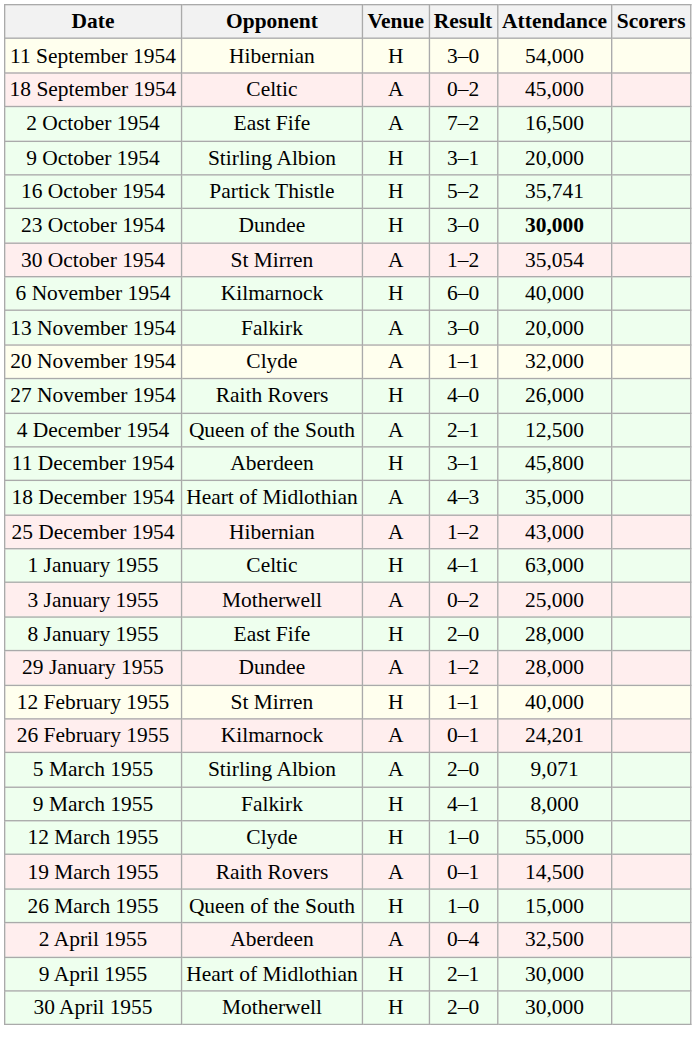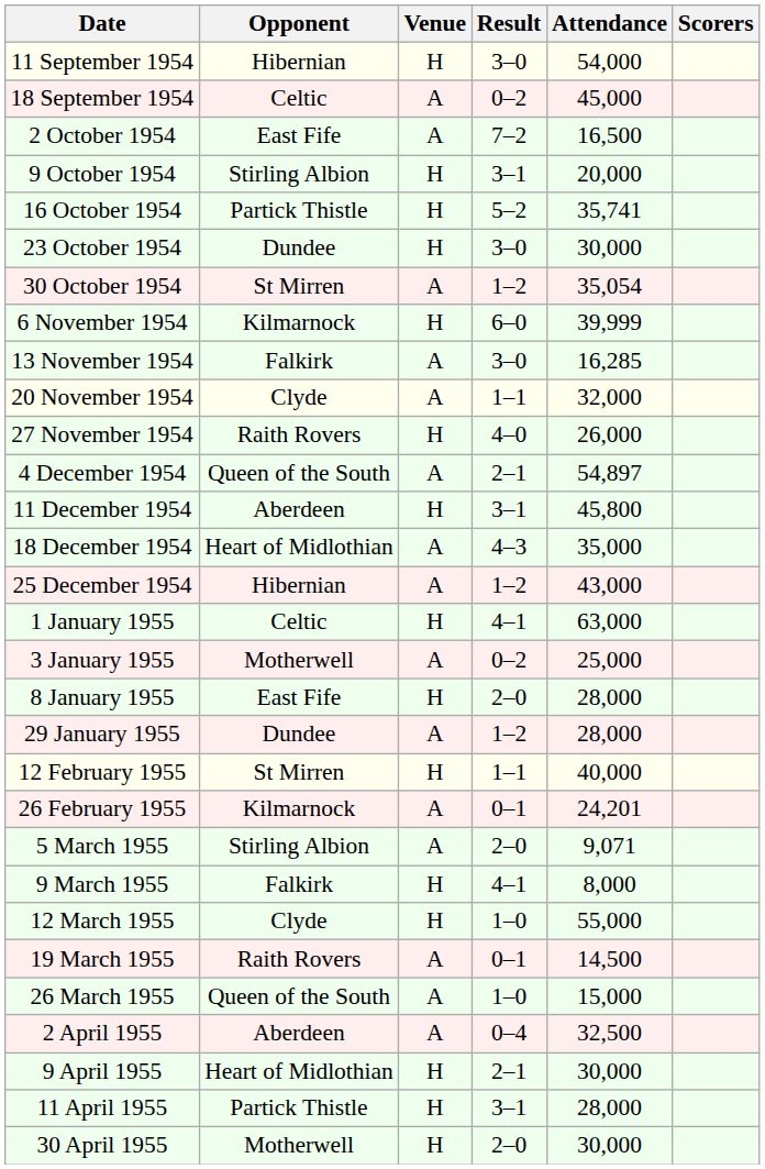 <table class="wikitable sortable" style="font-size:100%; text-align:center">
 <tr>
 <th>Date</th>
 <th>Opponent</th>
 <th>Venue</th>
 <th>Result</th>
 <th>Attendance</th>
 <th>Scorers</th>
 </tr>
 <tr bgcolor = "#FFFFEE">
 <td>11 September 1954</td>
 <td>Hibernian</td>
 <td>H</td>
 <td>3–0</td>
 <td>54,000</td>
 <td></td>
 </tr>
 <tr bgcolor = "#FFEEEE">
 <td>18 September 1954</td>
 <td>Celtic</td>
 <td>A</td>
 <td>0–2</td>
 <td>45,000</td>
 <td></td>
 </tr>
 <tr bgcolor = "#EEFFEE">
 <td>2 October 1954</td>
 <td>East Fife</td>
 <td>A</td>
 <td>7–2</td>
 <td>16,500</td>
 <td></td>
 </tr>
 <tr bgcolor = "#EEFFEE">
 <td>9 October 1954</td>
 <td>Stirling Albion</td>
 <td>H</td>
 <td>3–1</td>
 <td>20,000</td>
 <td></td>
 </tr>
 <tr bgcolor = "#EEFFEE">
 <td>16 October 1954</td>
 <td>Partick Thistle</td>
 <td>H</td>
 <td>5–2</td>
 <td>35,741</td>
 <td></td>
 </tr>
 <tr bgcolor = "#EEFFEE">
 <td>23 October 1954</td>
 <td>Dundee</td>
 <td>H</td>
 <td>3–0</td>
-<td><strong>30,000</strong></td>
+<td>30,000</td>
 <td></td>
 </tr>
 <tr bgcolor = "#FFEEEE">
 <td>30 October 1954</td>
 <td>St Mirren</td>
 <td>A</td>
 <td>1–2</td>
 <td>35,054</td>
 <td></td>
 </tr>
 <tr bgcolor = "#EEFFEE">
 <td>6 November 1954</td>
 <td>Kilmarnock</td>
 <td>H</td>
 <td>6–0</td>
-<td>40,000</td>
+<td>39,999</td>
 <td></td>
 </tr>
 <tr bgcolor = "#EEFFEE">
 <td>13 November 1954</td>
 <td>Falkirk</td>
 <td>A</td>
 <td>3–0</td>
-<td>20,000</td>
+<td>16,285</td>
 <td></td>
 </tr>
 <tr bgcolor = "#FFFFEE">
 <td>20 November 1954</td>
 <td>Clyde</td>
 <td>A</td>
 <td>1–1</td>
 <td>32,000</td>
 <td></td>
 </tr>
 <tr bgcolor = "#EEFFEE">
 <td>27 November 1954</td>
 <td>Raith Rovers</td>
 <td>H</td>
 <td>4–0</td>
 <td>26,000</td>
 <td></td>
 </tr>
 <tr bgcolor = "#EEFFEE">
 <td>4 December 1954</td>
 <td>Queen of the South</td>
 <td>A</td>
 <td>2–1</td>
-<td>12,500</td>
+<td>54,897</td>
 <td></td>
 </tr>
 <tr bgcolor = "#EEFFEE">
 <td>11 December 1954</td>
 <td>Aberdeen</td>
 <td>H</td>
 <td>3–1</td>
 <td>45,800</td>
 <td></td>
 </tr>
 <tr bgcolor = "#EEFFEE">
 <td>18 December 1954</td>
 <td>Heart of Midlothian</td>
 <td>A</td>
 <td>4–3</td>
 <td>35,000</td>
 <td></td>
 </tr>
 <tr bgcolor = "#FFEEEE">
 <td>25 December 1954</td>
 <td>Hibernian</td>
 <td>A</td>
 <td>1–2</td>
 <td>43,000</td>
 <td></td>
 </tr>
 <tr bgcolor = "#EEFFEE">
 <td>1 January 1955</td>
 <td>Celtic</td>
 <td>H</td>
 <td>4–1</td>
 <td>63,000</td>
 <td></td>
 </tr>
 <tr bgcolor = "#FFEEEE">
 <td>3 January 1955</td>
 <td>Motherwell</td>
 <td>A</td>
 <td>0–2</td>
 <td>25,000</td>
 <td></td>
 </tr>
 <tr bgcolor = "#EEFFEE">
 <td>8 January 1955</td>
 <td>East Fife</td>
 <td>H</td>
 <td>2–0</td>
 <td>28,000</td>
 <td></td>
 </tr>
 <tr bgcolor = "#FFEEEE">
 <td>29 January 1955</td>
 <td>Dundee</td>
 <td>A</td>
 <td>1–2</td>
 <td>28,000</td>
 <td></td>
 </tr>
 <tr bgcolor = "#FFFFEE">
 <td>12 February 1955</td>
 <td>St Mirren</td>
 <td>H</td>
 <td>1–1</td>
 <td>40,000</td>
 <td></td>
 </tr>
 <tr bgcolor = "#FFEEEE">
 <td>26 February 1955</td>
 <td>Kilmarnock</td>
 <td>A</td>
 <td>0–1</td>
 <td>24,201</td>
 <td></td>
 </tr>
 <tr bgcolor = "#EEFFEE">
 <td>5 March 1955</td>
 <td>Stirling Albion</td>
 <td>A</td>
 <td>2–0</td>
 <td>9,071</td>
 <td></td>
 </tr>
 <tr bgcolor = "#EEFFEE">
 <td>9 March 1955</td>
 <td>Falkirk</td>
 <td>H</td>
 <td>4–1</td>
 <td>8,000</td>
 <td></td>
 </tr>
 <tr bgcolor = "#EEFFEE">
 <td>12 March 1955</td>
 <td>Clyde</td>
 <td>H</td>
 <td>1–0</td>
 <td>55,000</td>
 <td></td>
 </tr>
 <tr bgcolor = "#FFEEEE">
 <td>19 March 1955</td>
 <td>Raith Rovers</td>
 <td>A</td>
 <td>0–1</td>
 <td>14,500</td>
 <td></td>
 </tr>
 <tr bgcolor = "#EEFFEE">
 <td>26 March 1955</td>
 <td>Queen of the South</td>
-<td>H</td>
+<td>A</td>
 <td>1–0</td>
 <td>15,000</td>
 <td></td>
 </tr>
 <tr bgcolor = "#FFEEEE">
 <td>2 April 1955</td>
 <td>Aberdeen</td>
 <td>A</td>
 <td>0–4</td>
 <td>32,500</td>
 <td></td>
 </tr>
 <tr bgcolor = "#EEFFEE">
 <td>9 April 1955</td>
 <td>Heart of Midlothian</td>
 <td>H</td>
 <td>2–1</td>
 <td>30,000</td>
 <td></td>
 </tr>
 <tr bgcolor = "#EEFFEE">
+<td>11 April 1955</td>
+<td>Partick Thistle</td>
+<td>H</td>
+<td>3–1</td>
+<td>28,000</td>
+<td></td>
+</tr>
+<tr bgcolor = "#EEFFEE">
 <td>30 April 1955</td>
 <td>Motherwell</td>
 <td>H</td>
 <td>2–0</td>
 <td>30,000</td>
 <td></td>
 </tr>
 </table>
